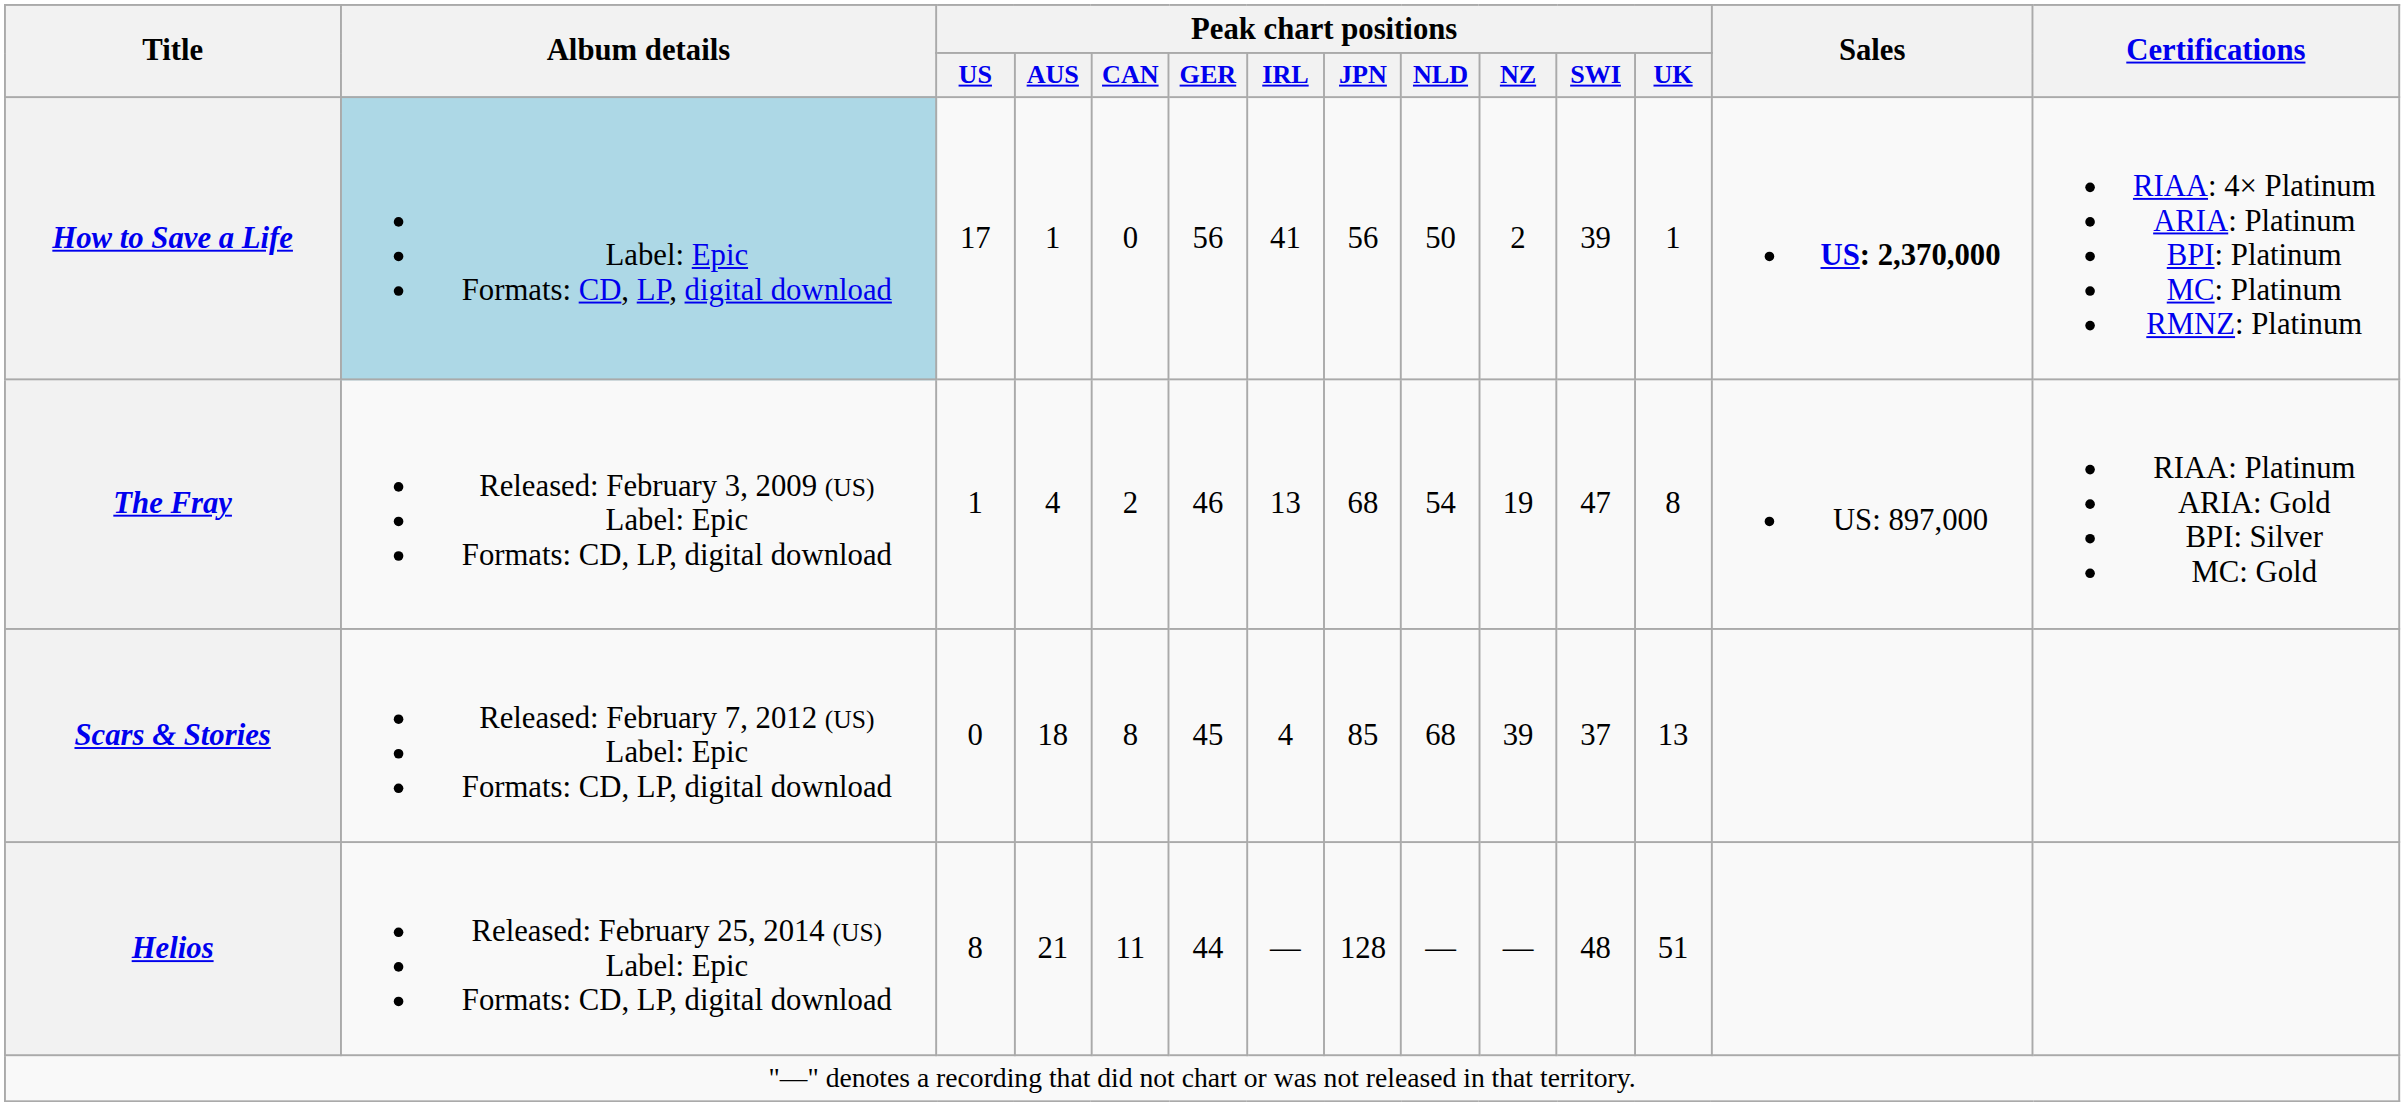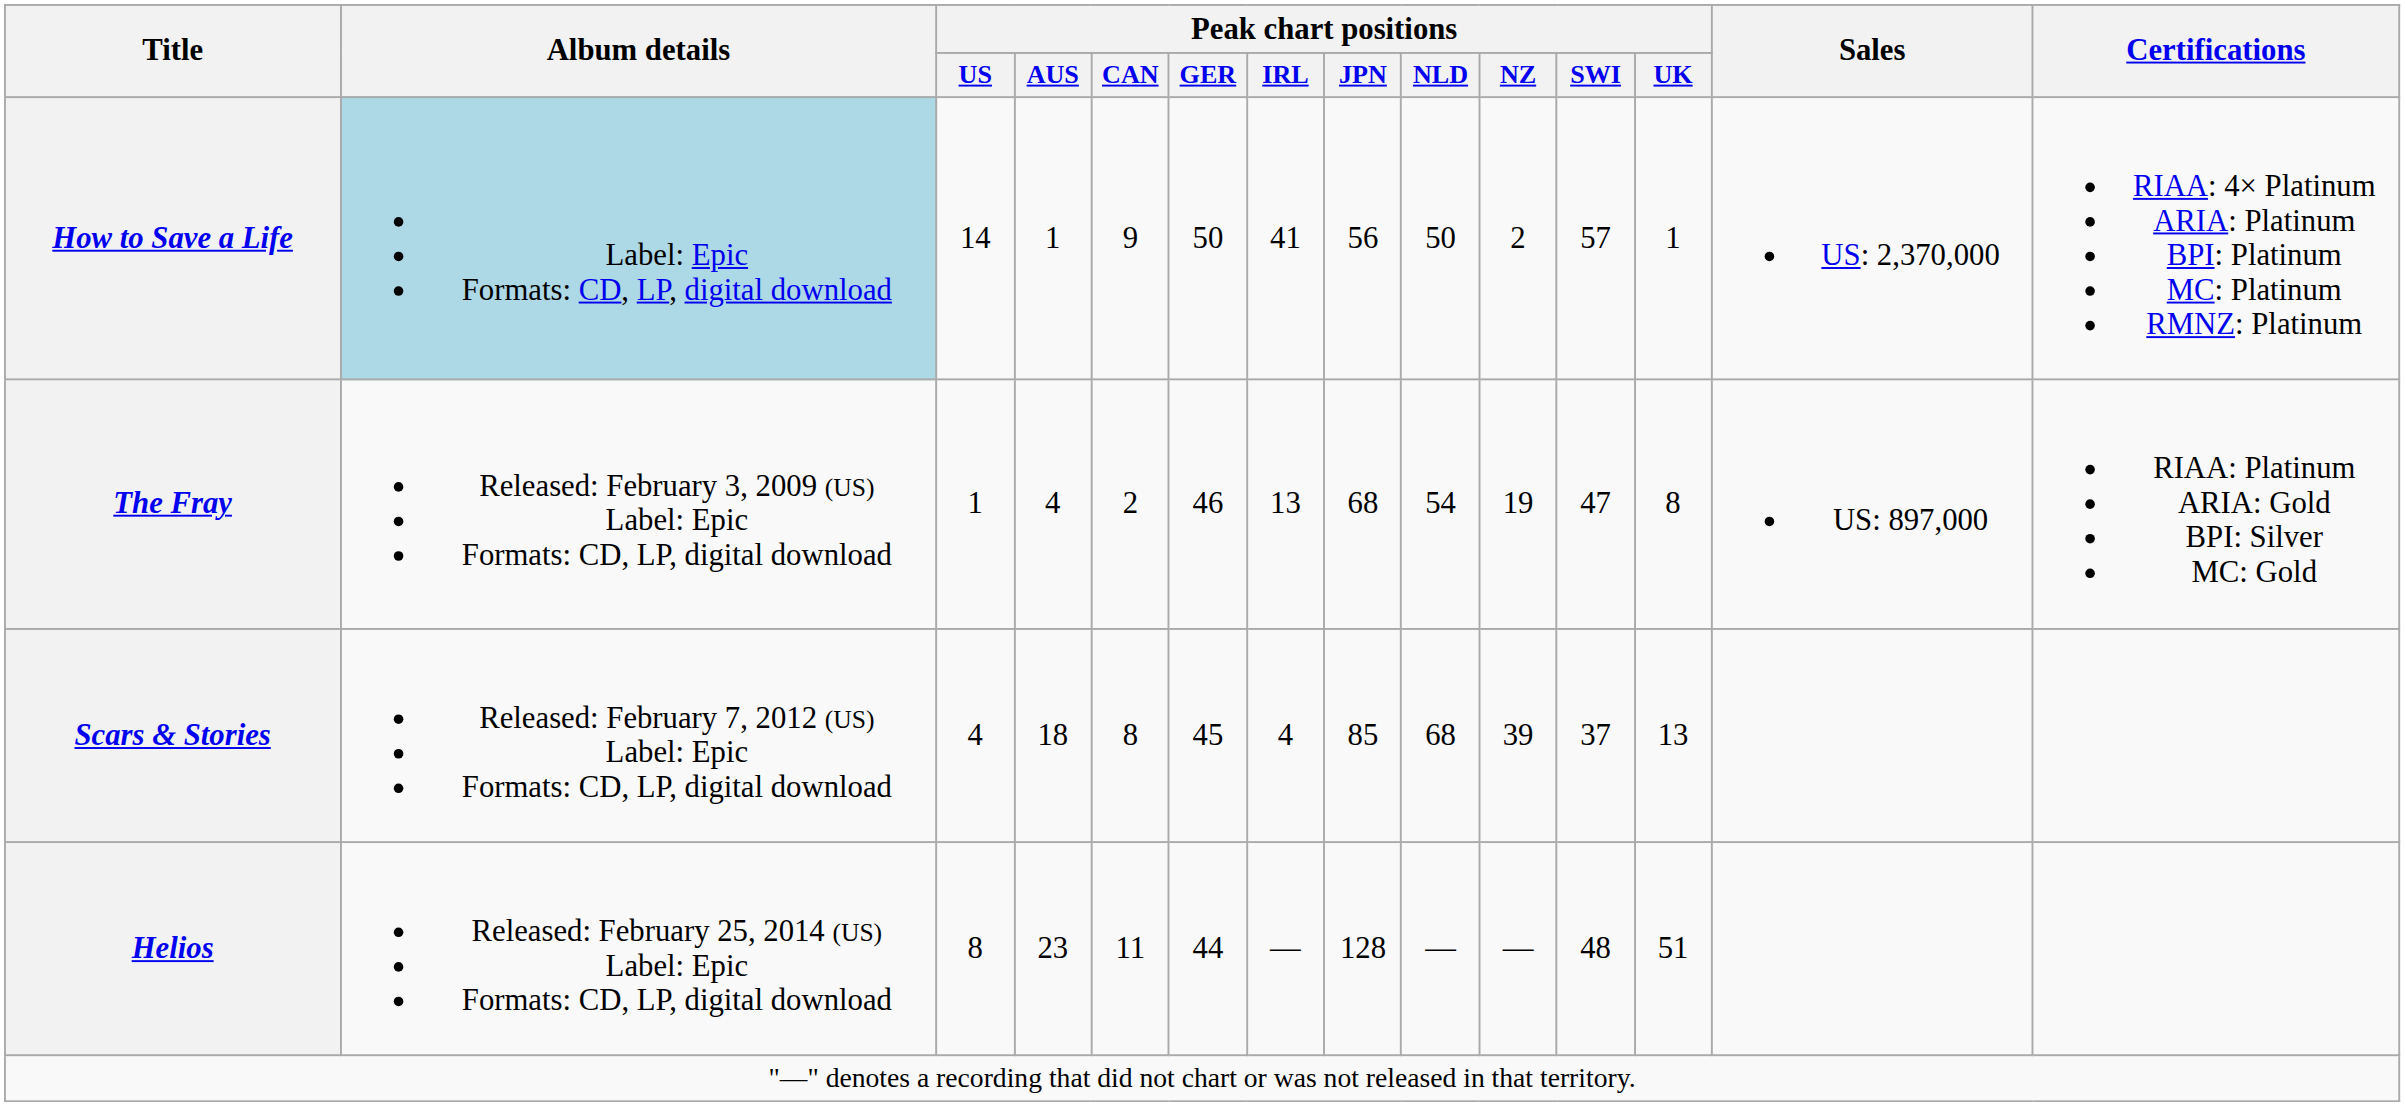 <table class="wikitable plainrowheaders" style="text-align:center;" border="1">
 <tr>
 <th scope="col" rowspan="2" style="width:10.5em;">Title</th>
 <th scope="col" rowspan="2" style="width:19em;">Album details</th>
 <th scope="col" colspan="10">Peak chart positions</th>
 <th scope="col" rowspan="2" style="width:10em;">Sales</th>
 <th scope="col" rowspan="2" style="width:11.5em;"><a href='#'>Certifications</a></th>
 </tr>
 <tr>
 <th scope="col" style="width:2.5em;font-size:85%;"><a href='#'>US</a><br></th>
 <th scope="col" style="width:2.5em;font-size:85%;"><a href='#'>AUS</a><br></th>
 <th scope="col" style="width:2.5em;font-size:85%;"><a href='#'>CAN</a><br></th>
 <th scope="col" style="width:2.5em;font-size:85%;"><a href='#'>GER</a><br></th>
 <th scope="col" style="width:2.5em;font-size:85%;"><a href='#'>IRL</a><br></th>
 <th scope="col" style="width:2.5em;font-size:85%;"><a href='#'>JPN</a><br></th>
 <th scope="col" style="width:2.5em;font-size:85%;"><a href='#'>NLD</a><br></th>
 <th scope="col" style="width:2.5em;font-size:85%;"><a href='#'>NZ</a><br></th>
 <th scope="col" style="width:2.5em;font-size:85%;"><a href='#'>SWI</a><br></th>
 <th scope="col" style="width:2.5em;font-size:85%;"><a href='#'>UK</a><br></th>
 </tr>
 <tr>
 <th scope="row"><em><a href='#'>How to Save a Life</a></em></th>
 <td style="background: lightblue;"><br><ul><li></li><li>Label: <a href='#'>Epic</a></li><li>Formats: <a href='#'>CD</a>, <a href='#'>LP</a>, <a href='#'>digital download</a></li></ul></td>
-<td>17</td>
+<td>14</td>
 <td>1</td>
-<td>0</td>
-<td>56</td>
+<td>9</td>
+<td>50</td>
 <td>41</td>
 <td>56</td>
 <td>50</td>
 <td>2</td>
-<td>39</td>
+<td>57</td>
 <td>1</td>
-<td><strong><br><ul><li><a href='#'>US</a>: 2,370,000</li></ul></strong></td>
+<td><br><ul><li><a href='#'>US</a>: 2,370,000</li></ul></td>
 <td><br><ul><li><a href='#'>RIAA</a>: 4× Platinum</li><li><a href='#'>ARIA</a>: Platinum</li><li><a href='#'>BPI</a>: Platinum</li><li><a href='#'>MC</a>: Platinum</li><li><a href='#'>RMNZ</a>: Platinum</li></ul></td>
 </tr>
 <tr>
 <th scope="row"><em><a href='#'>The Fray</a></em></th>
 <td><br><ul><li>Released: February 3, 2009 <small>(US)</small></li><li>Label: Epic</li><li>Formats: CD, LP, digital download</li></ul></td>
 <td>1</td>
 <td>4</td>
 <td>2</td>
 <td>46</td>
 <td>13</td>
 <td>68</td>
 <td>54</td>
 <td>19</td>
 <td>47</td>
 <td>8</td>
 <td><br><ul><li>US: 897,000</li></ul></td>
 <td><br><ul><li>RIAA: Platinum</li><li>ARIA: Gold</li><li>BPI: Silver</li><li>MC: Gold</li></ul></td>
 </tr>
 <tr>
 <th scope="row"><em><a href='#'>Scars & Stories</a></em></th>
 <td><br><ul><li>Released: February 7, 2012 <small>(US)</small></li><li>Label: Epic</li><li>Formats: CD, LP, digital download</li></ul></td>
-<td>0</td>
+<td>4</td>
 <td>18</td>
 <td>8</td>
 <td>45</td>
 <td>4</td>
 <td>85</td>
 <td>68</td>
 <td>39</td>
 <td>37</td>
 <td>13</td>
 <td></td>
 <td></td>
 </tr>
 <tr>
 <th scope="row"><em><a href='#'>Helios</a></em></th>
 <td><br><ul><li>Released: February 25, 2014 <small>(US)</small></li><li>Label: Epic</li><li>Formats: CD, LP, digital download</li></ul></td>
 <td>8</td>
-<td>21</td>
+<td>23</td>
 <td>11</td>
 <td>44</td>
 <td>—</td>
 <td>128</td>
 <td>—</td>
 <td>—</td>
 <td>48</td>
 <td>51</td>
 <td></td>
 <td></td>
 </tr>
 <tr>
 <td colspan="15" style="font-size:90%">"—" denotes a recording that did not chart or was not released in that territory.</td>
 </tr>
 </table>
